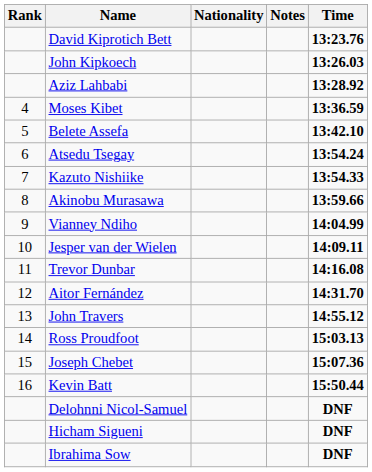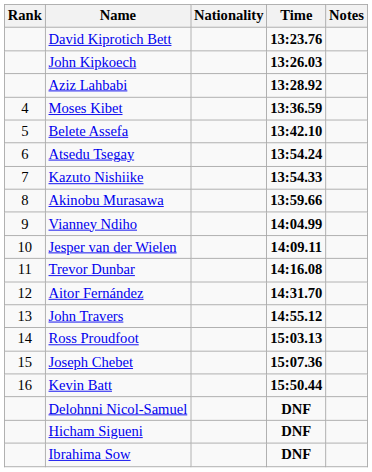 <table class="wikitable sortable" style="text-align:center">
 <tr>
 <th>Rank</th>
 <th>Name</th>
 <th>Nationality</th>
+<th>Time</th>
 <th>Notes</th>
-<th>Time</th>
 </tr>
 <tr>
 <td></td>
 <td align=left><a href='#'>David Kiprotich Bett</a></td>
 <td align=left></td>
+<td><strong>13:23.76</strong></td>
 <td></td>
-<td><strong>13:23.76</strong></td>
 </tr>
 <tr>
 <td></td>
 <td align=left><a href='#'>John Kipkoech</a></td>
 <td align=left></td>
+<td><strong>13:26.03</strong></td>
 <td></td>
-<td><strong>13:26.03</strong></td>
 </tr>
 <tr>
 <td></td>
 <td align=left><a href='#'>Aziz Lahbabi</a></td>
 <td align=left></td>
+<td><strong>13:28.92</strong></td>
 <td></td>
-<td><strong>13:28.92</strong></td>
 </tr>
 <tr>
 <td>4</td>
 <td align=left><a href='#'>Moses Kibet</a></td>
 <td align=left></td>
+<td><strong>13:36.59</strong></td>
 <td></td>
-<td><strong>13:36.59</strong></td>
 </tr>
 <tr>
 <td>5</td>
 <td align=left><a href='#'>Belete Assefa</a></td>
 <td align=left></td>
+<td><strong>13:42.10</strong></td>
 <td></td>
-<td><strong>13:42.10</strong></td>
 </tr>
 <tr>
 <td>6</td>
 <td align=left><a href='#'>Atsedu Tsegay</a></td>
 <td align=left></td>
+<td><strong>13:54.24</strong></td>
 <td></td>
-<td><strong>13:54.24</strong></td>
 </tr>
 <tr>
 <td>7</td>
 <td align=left><a href='#'>Kazuto Nishiike</a></td>
 <td align=left></td>
+<td><strong>13:54.33</strong></td>
 <td></td>
-<td><strong>13:54.33</strong></td>
 </tr>
 <tr>
 <td>8</td>
 <td align=left><a href='#'>Akinobu Murasawa</a></td>
 <td align=left></td>
+<td><strong>13:59.66</strong></td>
 <td></td>
-<td><strong>13:59.66</strong></td>
 </tr>
 <tr>
 <td>9</td>
 <td align=left><a href='#'>Vianney Ndiho</a></td>
 <td align=left></td>
+<td><strong>14:04.99</strong></td>
 <td></td>
-<td><strong>14:04.99</strong></td>
 </tr>
 <tr>
 <td>10</td>
 <td align=left><a href='#'>Jesper van der Wielen</a></td>
 <td align=left></td>
+<td><strong>14:09.11</strong></td>
 <td></td>
-<td><strong>14:09.11</strong></td>
 </tr>
 <tr>
 <td>11</td>
 <td align=left><a href='#'>Trevor Dunbar</a></td>
 <td align=left></td>
+<td><strong>14:16.08</strong></td>
 <td></td>
-<td><strong>14:16.08</strong></td>
 </tr>
 <tr>
 <td>12</td>
 <td align=left><a href='#'>Aitor Fernández</a></td>
 <td align=left></td>
+<td><strong>14:31.70</strong></td>
 <td></td>
-<td><strong>14:31.70</strong></td>
 </tr>
 <tr>
 <td>13</td>
 <td align=left><a href='#'>John Travers</a></td>
 <td align=left></td>
+<td><strong>14:55.12</strong></td>
 <td></td>
-<td><strong>14:55.12</strong></td>
 </tr>
 <tr>
 <td>14</td>
 <td align=left><a href='#'>Ross Proudfoot</a></td>
 <td align=left></td>
+<td><strong>15:03.13</strong></td>
 <td></td>
-<td><strong>15:03.13</strong></td>
 </tr>
 <tr>
 <td>15</td>
 <td align=left><a href='#'>Joseph Chebet</a></td>
 <td align=left></td>
+<td><strong>15:07.36</strong></td>
 <td></td>
-<td><strong>15:07.36</strong></td>
 </tr>
 <tr>
 <td>16</td>
 <td align=left><a href='#'>Kevin Batt</a></td>
 <td align=left></td>
+<td><strong>15:50.44</strong></td>
 <td></td>
-<td><strong>15:50.44</strong></td>
 </tr>
 <tr>
 <td></td>
 <td align=left><a href='#'>Delohnni Nicol-Samuel</a></td>
 <td align=left></td>
+<td><strong>DNF</strong></td>
 <td></td>
-<td><strong>DNF</strong></td>
 </tr>
 <tr>
 <td></td>
 <td align=left><a href='#'>Hicham Sigueni</a></td>
 <td align=left></td>
+<td><strong>DNF</strong></td>
 <td></td>
-<td><strong>DNF</strong></td>
 </tr>
 <tr>
 <td></td>
 <td align=left><a href='#'>Ibrahima Sow</a></td>
 <td align=left></td>
+<td><strong>DNF</strong></td>
 <td></td>
-<td><strong>DNF</strong></td>
 </tr>
 </table>
